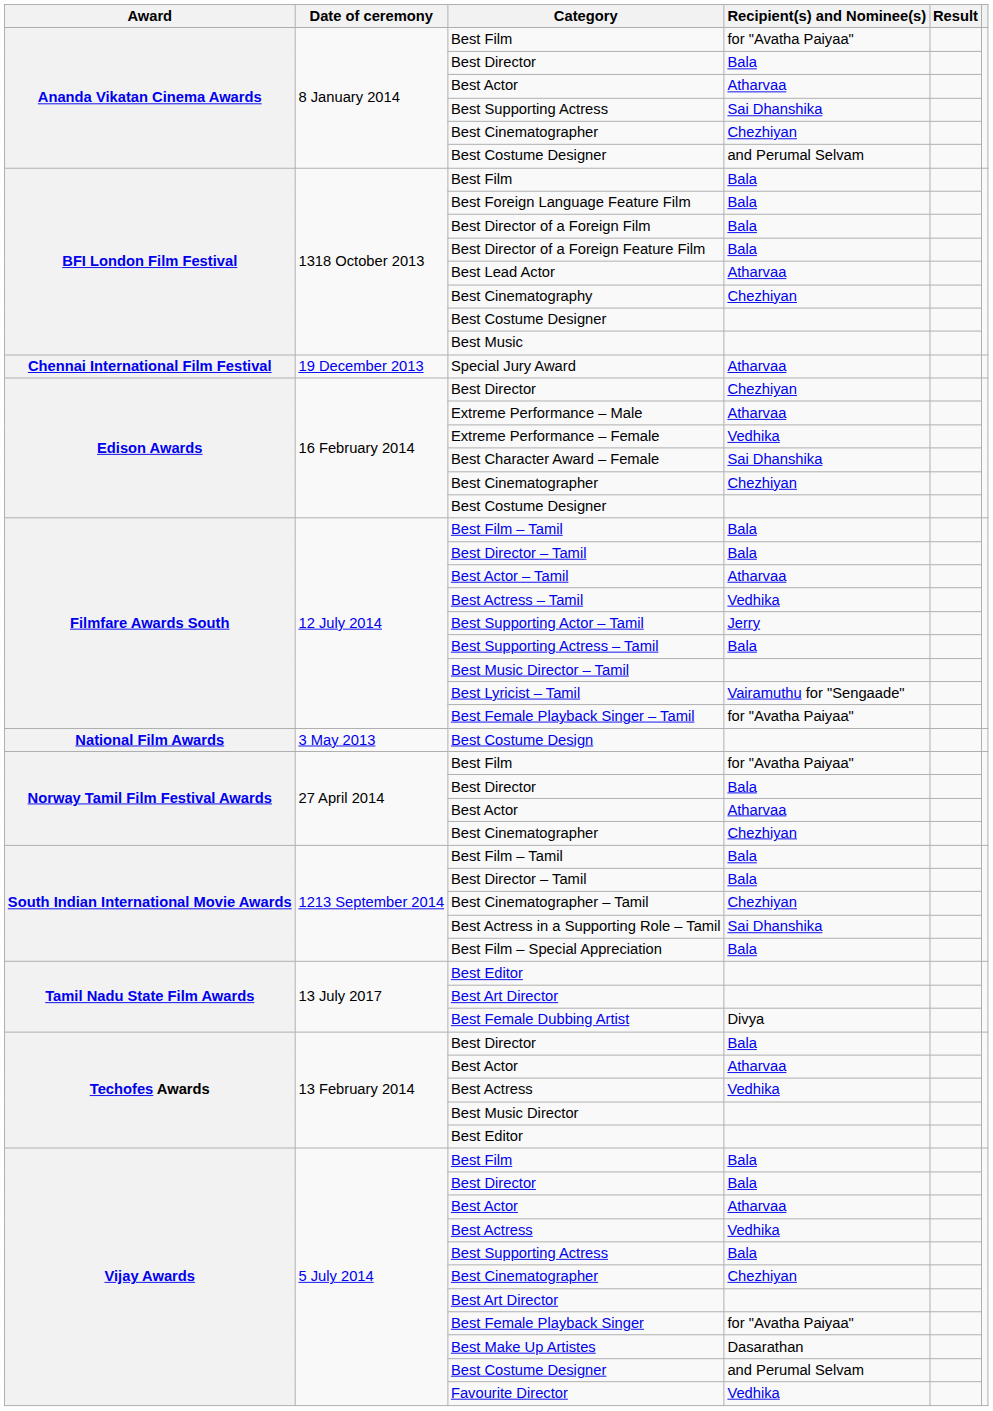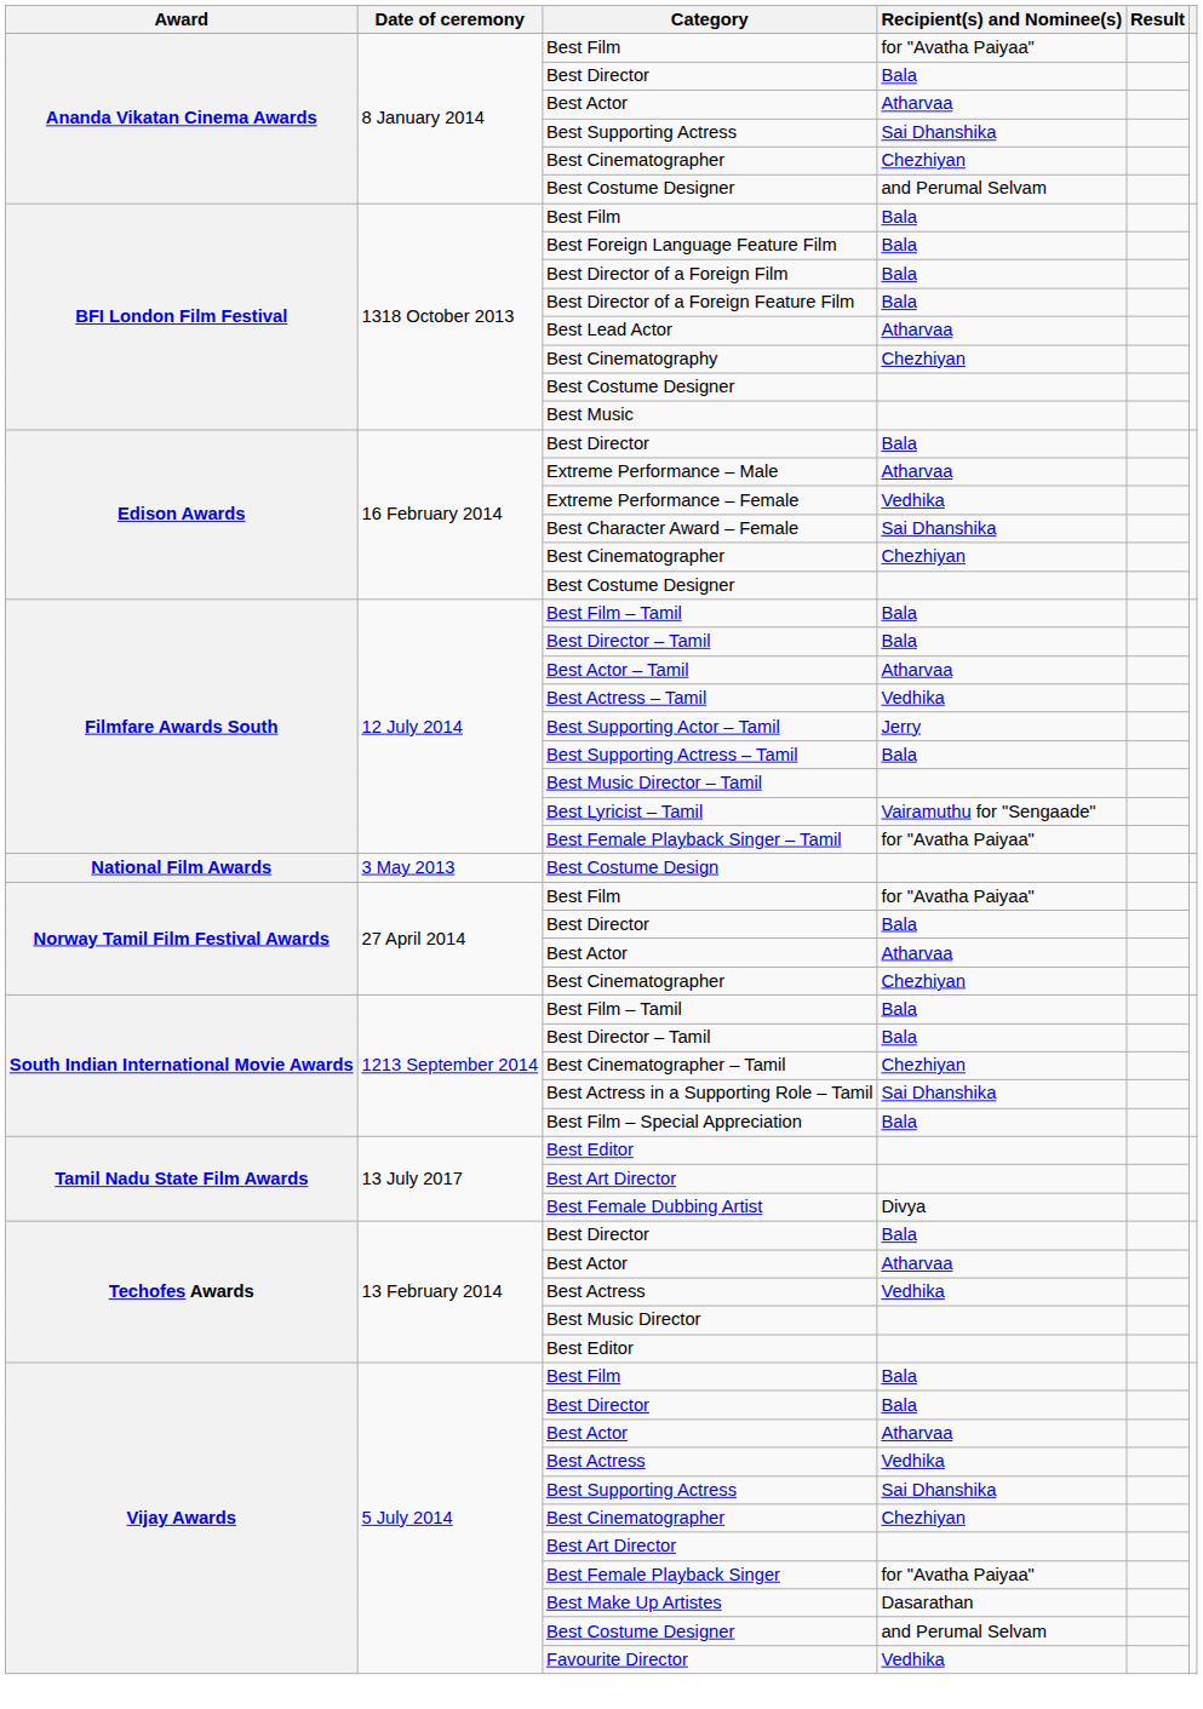 <table class="wikitable plainrowheaders sortable">
 <tr>
 <th scope="col">Award</th>
 <th scope="col">Date of ceremony</th>
 <th scope="col">Category</th>
 <th scope="col">Recipient(s) and Nominee(s)</th>
 <th scope="col"-->Result</th>
 <th scope="col" class="unsortable"></th>
 </tr>
 <tr>
 <th scope="row" rowspan="6"><a href='#'>Ananda Vikatan Cinema Awards</a></th>
 <td rowspan="6">8 January 2014</td>
 <td>Best Film</td>
 <td> for "Avatha Paiyaa"</td>
 <td></td>
 <td style="text-align:center;" rowspan="6"><br></td>
 </tr>
 <tr>
 <td>Best Director</td>
 <td><a href='#'>Bala</a></td>
 <td></td>
 </tr>
 <tr>
 <td>Best Actor</td>
 <td><a href='#'>Atharvaa</a></td>
 <td></td>
 </tr>
 <tr>
 <td>Best Supporting Actress</td>
 <td><a href='#'>Sai Dhanshika</a></td>
 <td></td>
 </tr>
 <tr>
 <td>Best Cinematographer</td>
 <td><a href='#'>Chezhiyan</a></td>
 <td></td>
 </tr>
 <tr>
 <td>Best Costume Designer</td>
 <td> and Perumal Selvam</td>
 <td></td>
 </tr>
 <tr>
 <th scope="row" rowspan="8"><a href='#'>BFI London Film Festival</a></th>
 <td rowspan="8">1318 October 2013</td>
 <td>Best Film</td>
 <td><a href='#'>Bala</a></td>
 <td></td>
 <td style="text-align:center;" rowspan="8"><br></td>
 </tr>
 <tr>
 <td>Best Foreign Language Feature Film</td>
 <td><a href='#'>Bala</a></td>
 <td></td>
 </tr>
 <tr>
 <td>Best Director of a Foreign Film</td>
 <td><a href='#'>Bala</a></td>
 <td></td>
 </tr>
 <tr>
 <td>Best Director of a Foreign Feature Film</td>
 <td><a href='#'>Bala</a></td>
 <td></td>
 </tr>
 <tr>
 <td>Best Lead Actor</td>
 <td><a href='#'>Atharvaa</a></td>
 <td></td>
 </tr>
 <tr>
 <td>Best Cinematography</td>
 <td><a href='#'>Chezhiyan</a></td>
 <td></td>
 </tr>
 <tr>
 <td>Best Costume Designer</td>
 <td></td>
 <td></td>
 </tr>
 <tr>
 <td>Best Music</td>
 <td></td>
 <td></td>
 </tr>
 <tr>
-<th scope="row" rowspan="1"><a href='#'>Chennai International Film Festival</a></th>
-<td rowspan="1"><a href='#'>19 December 2013</a></td>
-<td>Special Jury Award</td>
-<td><a href='#'>Atharvaa</a></td>
-<td></td>
-<td style="text-align:center;" rowspan="1"></td>
-</tr>
-<tr>
 <th scope="row" rowspan="6"><a href='#'>Edison Awards</a></th>
 <td rowspan="6">16 February 2014</td>
 <td>Best Director</td>
-<td><a href='#'>Chezhiyan</a></td>
+<td><a href='#'>Bala</a></td>
 <td></td>
 <td style="text-align:center;" rowspan="6"><br><br></td>
 </tr>
 <tr>
 <td>Extreme Performance – Male</td>
 <td><a href='#'>Atharvaa</a></td>
 <td></td>
 </tr>
 <tr>
 <td>Extreme Performance – Female</td>
 <td><a href='#'>Vedhika</a></td>
 <td></td>
 </tr>
 <tr>
 <td>Best Character Award – Female</td>
 <td><a href='#'>Sai Dhanshika</a></td>
 <td></td>
 </tr>
 <tr>
 <td>Best Cinematographer</td>
 <td><a href='#'>Chezhiyan</a></td>
 <td></td>
 </tr>
 <tr>
 <td>Best Costume Designer</td>
 <td></td>
 <td></td>
 </tr>
 <tr>
 <th scope="row" rowspan="9"><a href='#'>Filmfare Awards South</a></th>
 <td rowspan="9"><a href='#'>12 July 2014</a></td>
 <td><a href='#'>Best Film – Tamil</a></td>
 <td><a href='#'>Bala</a></td>
 <td></td>
 <td style="text-align:center;" rowspan="9"><br></td>
 </tr>
 <tr>
 <td><a href='#'>Best Director – Tamil</a></td>
 <td><a href='#'>Bala</a></td>
 <td></td>
 </tr>
 <tr>
 <td><a href='#'>Best Actor – Tamil</a></td>
 <td><a href='#'>Atharvaa</a></td>
 <td></td>
 </tr>
 <tr>
 <td><a href='#'>Best Actress – Tamil</a></td>
 <td><a href='#'>Vedhika</a></td>
 <td></td>
 </tr>
 <tr>
 <td><a href='#'>Best Supporting Actor – Tamil</a></td>
 <td><a href='#'>Jerry</a></td>
 <td></td>
 </tr>
 <tr>
 <td><a href='#'>Best Supporting Actress – Tamil</a></td>
 <td><a href='#'>Bala</a></td>
 <td></td>
 </tr>
 <tr>
 <td><a href='#'>Best Music Director – Tamil</a></td>
 <td></td>
 <td></td>
 </tr>
 <tr>
 <td><a href='#'>Best Lyricist – Tamil</a></td>
 <td><a href='#'>Vairamuthu</a> for "Sengaade"</td>
 <td></td>
 </tr>
 <tr>
 <td><a href='#'>Best Female Playback Singer – Tamil</a></td>
 <td> for "Avatha Paiyaa"</td>
 <td></td>
 </tr>
 <tr>
 <th scope="row"><a href='#'>National Film Awards</a></th>
 <td><a href='#'>3 May 2013</a></td>
 <td><a href='#'>Best Costume Design</a></td>
 <td></td>
 <td></td>
 <td style="text-align:center;" rowspan="1"></td>
 </tr>
 <tr>
 <th scope="row" rowspan="4"><a href='#'>Norway Tamil Film Festival Awards</a></th>
 <td rowspan="4">27 April 2014</td>
 <td>Best Film</td>
 <td> for "Avatha Paiyaa"</td>
 <td></td>
 <td style="text-align:center;" rowspan="4"></td>
 </tr>
 <tr>
 <td>Best Director</td>
 <td><a href='#'>Bala</a></td>
 <td></td>
 </tr>
 <tr>
 <td>Best Actor</td>
 <td><a href='#'>Atharvaa</a></td>
 <td></td>
 </tr>
 <tr>
 <td>Best Cinematographer</td>
 <td><a href='#'>Chezhiyan</a></td>
 <td></td>
 </tr>
 <tr>
 <th scope="row" rowspan="5"><a href='#'>South Indian International Movie Awards</a></th>
 <td rowspan="5"><a href='#'>1213 September 2014</a></td>
 <td>Best Film – Tamil</td>
 <td><a href='#'>Bala</a></td>
 <td></td>
 <td style="text-align:center;" rowspan="5"><br></td>
 </tr>
 <tr>
 <td>Best Director – Tamil</td>
 <td><a href='#'>Bala</a></td>
 <td></td>
 </tr>
 <tr>
 <td>Best Cinematographer – Tamil</td>
 <td><a href='#'>Chezhiyan</a></td>
 <td></td>
 </tr>
 <tr>
 <td>Best Actress in a Supporting Role – Tamil</td>
 <td><a href='#'>Sai Dhanshika</a></td>
 <td></td>
 </tr>
 <tr>
 <td>Best Film – Special Appreciation</td>
 <td><a href='#'>Bala</a></td>
 <td></td>
 </tr>
 <tr>
 <th scope="row" rowspan="3"><a href='#'>Tamil Nadu State Film Awards</a></th>
 <td rowspan="3">13 July 2017</td>
 <td><a href='#'>Best Editor</a></td>
 <td></td>
 <td></td>
 <td style="text-align:center;" rowspan="3"><br></td>
 </tr>
 <tr>
 <td><a href='#'>Best Art Director</a></td>
 <td></td>
 <td></td>
 </tr>
 <tr>
 <td><a href='#'>Best Female Dubbing Artist</a></td>
 <td>Divya</td>
 <td></td>
 </tr>
 <tr>
 <th scope="row" rowspan="5"><a href='#'>Techofes</a> Awards</th>
 <td rowspan="5">13 February 2014</td>
 <td>Best Director</td>
 <td><a href='#'>Bala</a></td>
 <td></td>
 <td style="text-align:center;" rowspan="5"></td>
 </tr>
 <tr>
 <td>Best Actor</td>
 <td><a href='#'>Atharvaa</a></td>
 <td></td>
 </tr>
 <tr>
 <td>Best Actress</td>
 <td><a href='#'>Vedhika</a></td>
 <td></td>
 </tr>
 <tr>
 <td>Best Music Director</td>
 <td></td>
 <td></td>
 </tr>
 <tr>
 <td>Best Editor</td>
 <td></td>
 <td></td>
 </tr>
 <tr>
 <th scope="row" rowspan="11"><a href='#'>Vijay Awards</a></th>
 <td rowspan="11"><a href='#'>5 July 2014</a></td>
 <td><a href='#'>Best Film</a></td>
 <td><a href='#'>Bala</a></td>
 <td></td>
 <td style="text-align:center;" rowspan="11"><br></td>
 </tr>
 <tr>
 <td><a href='#'>Best Director</a></td>
 <td><a href='#'>Bala</a></td>
 <td></td>
 </tr>
 <tr>
 <td><a href='#'>Best Actor</a></td>
 <td><a href='#'>Atharvaa</a></td>
 <td></td>
 </tr>
 <tr>
 <td><a href='#'>Best Actress</a></td>
 <td><a href='#'>Vedhika</a></td>
 <td></td>
 </tr>
 <tr>
 <td><a href='#'>Best Supporting Actress</a></td>
-<td><a href='#'>Bala</a></td>
+<td><a href='#'>Sai Dhanshika</a></td>
 <td></td>
 </tr>
 <tr>
 <td><a href='#'>Best Cinematographer</a></td>
 <td><a href='#'>Chezhiyan</a></td>
 <td></td>
 </tr>
 <tr>
 <td><a href='#'>Best Art Director</a></td>
 <td></td>
 <td></td>
 </tr>
 <tr>
 <td><a href='#'>Best Female Playback Singer</a></td>
 <td> for "Avatha Paiyaa"</td>
 <td></td>
 </tr>
 <tr>
 <td><a href='#'>Best Make Up Artistes</a></td>
 <td>Dasarathan</td>
 <td></td>
 </tr>
 <tr>
 <td><a href='#'>Best Costume Designer</a></td>
 <td> and Perumal Selvam</td>
 <td></td>
 </tr>
 <tr>
 <td><a href='#'>Favourite Director</a></td>
 <td><a href='#'>Vedhika</a></td>
 <td></td>
 </tr>
 </table>
